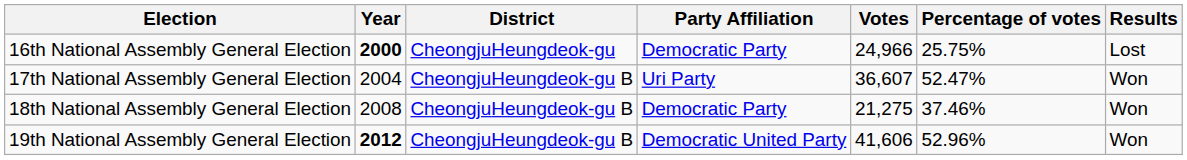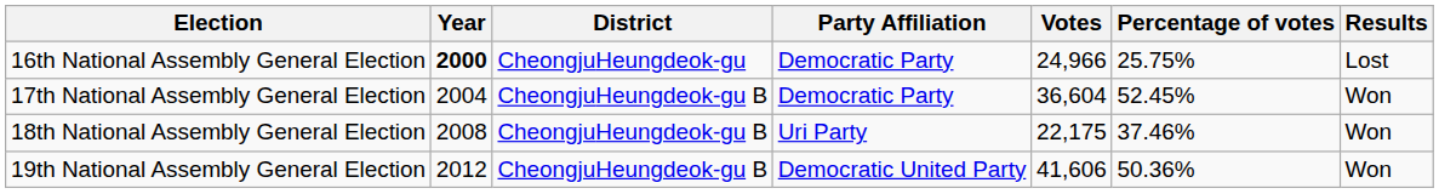 <table class="wikitable">
 <tr>
 <th>Election</th>
 <th>Year</th>
 <th>District</th>
 <th>Party Affiliation</th>
 <th>Votes</th>
 <th>Percentage of votes</th>
 <th>Results</th>
 </tr>
 <tr>
 <td>16th National Assembly General Election</td>
 <td><strong>2000</strong></td>
 <td><a href='#'>Cheongju</a><a href='#'>Heungdeok-gu</a></td>
 <td><a href='#'>Democratic Party</a></td>
 <td>24,966</td>
 <td>25.75%</td>
 <td>Lost</td>
 </tr>
 <tr>
 <td>17th National Assembly General Election</td>
 <td>2004</td>
 <td><a href='#'>Cheongju</a><a href='#'>Heungdeok-gu</a> B</td>
-<td><a href='#'>Uri Party</a></td>
-<td>36,607</td>
-<td>52.47%</td>
+<td><a href='#'>Democratic Party</a></td>
+<td>36,604</td>
+<td>52.45%</td>
 <td>Won</td>
 </tr>
 <tr>
 <td>18th National Assembly General Election</td>
 <td>2008</td>
 <td><a href='#'>Cheongju</a><a href='#'>Heungdeok-gu</a> B</td>
-<td><a href='#'>Democratic Party</a></td>
-<td>21,275</td>
+<td><a href='#'>Uri Party</a></td>
+<td>22,175</td>
 <td>37.46%</td>
 <td>Won</td>
 </tr>
 <tr>
 <td>19th National Assembly General Election</td>
-<td><strong>2012</strong></td>
+<td>2012</td>
 <td><a href='#'>Cheongju</a><a href='#'>Heungdeok-gu</a> B</td>
 <td><a href='#'>Democratic United Party</a></td>
 <td>41,606</td>
-<td>52.96%</td>
+<td>50.36%</td>
 <td>Won</td>
 </tr>
 </table>
